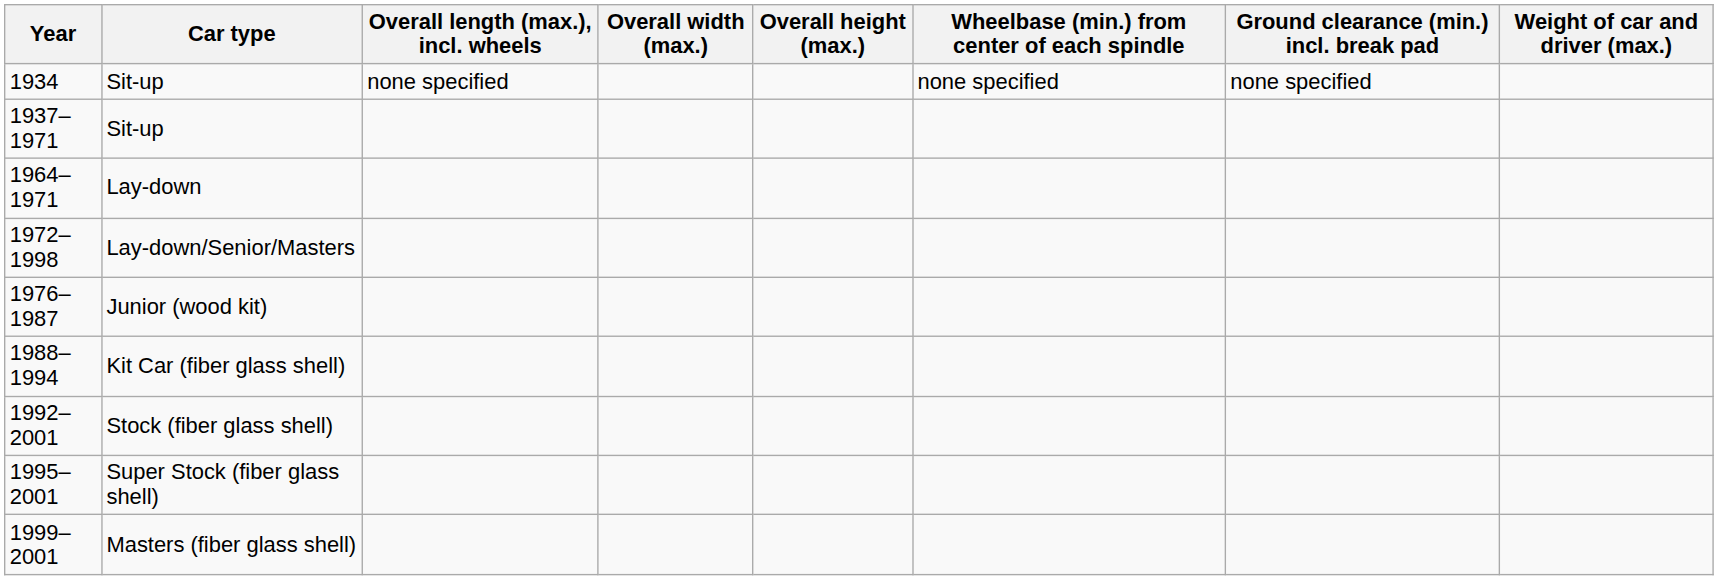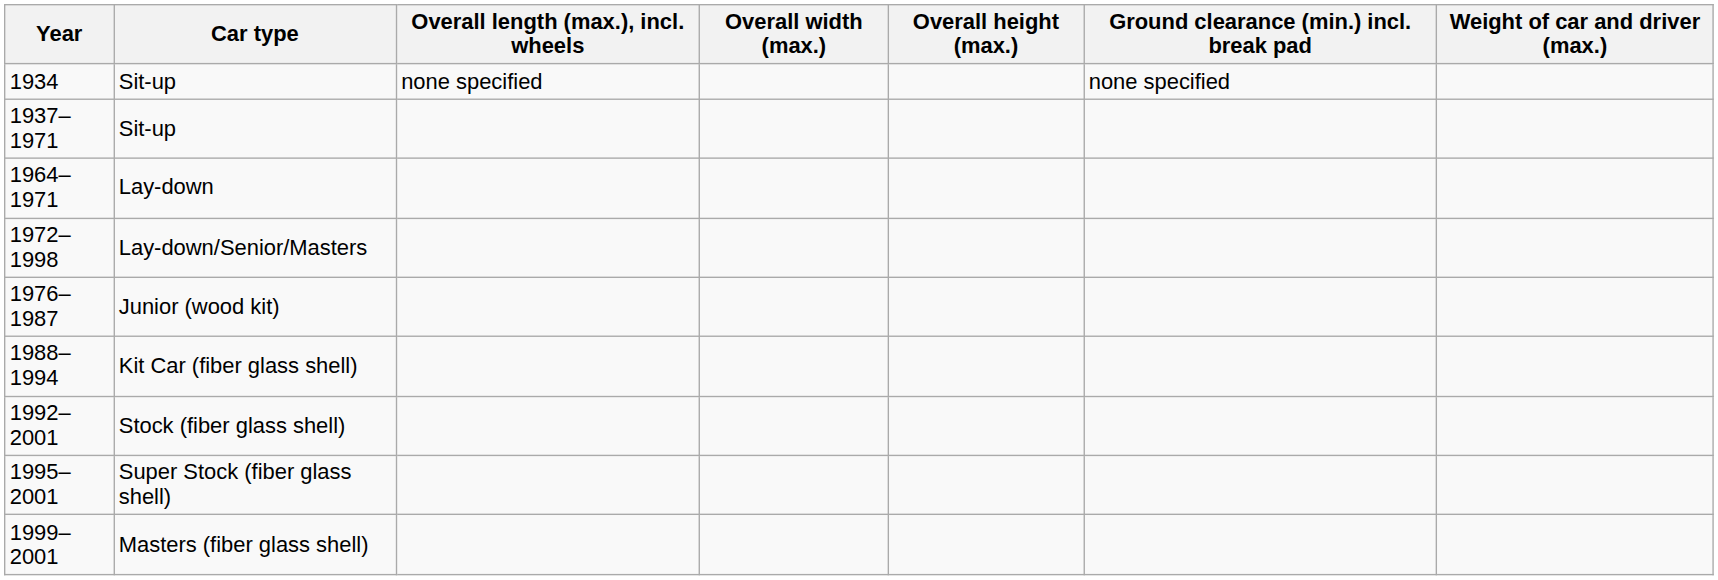 <table class="wikitable">
 <tr>
 <th>Year</th>
 <th>Car type</th>
 <th>Overall length (max.), incl. wheels</th>
 <th>Overall width (max.)</th>
 <th>Overall height (max.)</th>
-<th>Wheelbase (min.) from center of each spindle</th>
 <th>Ground clearance (min.) incl. break pad</th>
 <th>Weight of car and driver (max.)</th>
 </tr>
 <tr>
 <td>1934</td>
 <td>Sit-up</td>
 <td>none specified</td>
 <td></td>
 <td></td>
 <td>none specified</td>
-<td>none specified</td>
 <td></td>
 </tr>
 <tr>
 <td>1937–1971</td>
 <td>Sit-up</td>
-<td></td>
 <td></td>
 <td></td>
 <td></td>
 <td></td>
 <td></td>
 </tr>
 <tr>
 <td>1964–1971</td>
 <td>Lay-down</td>
 <td></td>
 <td></td>
 <td></td>
 <td></td>
 <td></td>
-<td></td>
 </tr>
 <tr>
 <td>1972–1998</td>
 <td>Lay-down/Senior/Masters</td>
-<td></td>
 <td></td>
 <td></td>
 <td></td>
 <td></td>
 <td></td>
 </tr>
 <tr>
 <td>1976–1987</td>
 <td>Junior (wood kit)</td>
 <td></td>
 <td></td>
 <td></td>
 <td></td>
 <td></td>
-<td></td>
 </tr>
 <tr>
 <td>1988–1994</td>
 <td>Kit Car (fiber glass shell)</td>
-<td></td>
 <td></td>
 <td></td>
 <td></td>
 <td></td>
 <td></td>
 </tr>
 <tr>
 <td>1992–2001</td>
 <td>Stock (fiber glass shell)</td>
 <td></td>
 <td></td>
 <td></td>
 <td></td>
 <td></td>
-<td></td>
 </tr>
 <tr>
 <td>1995–2001</td>
 <td>Super Stock (fiber glass shell)</td>
-<td></td>
 <td></td>
 <td></td>
 <td></td>
 <td></td>
 <td></td>
 </tr>
 <tr>
 <td>1999–2001</td>
 <td>Masters (fiber glass shell)</td>
 <td></td>
 <td></td>
 <td></td>
 <td></td>
 <td></td>
-<td></td>
 </tr>
 </table>
